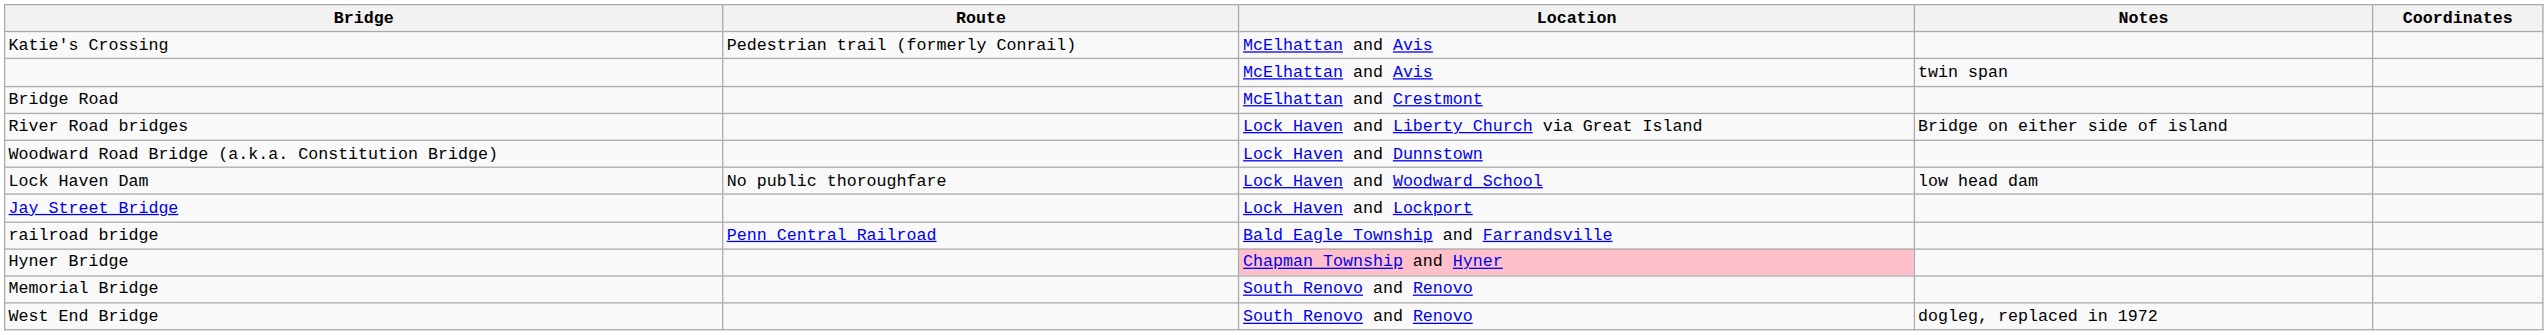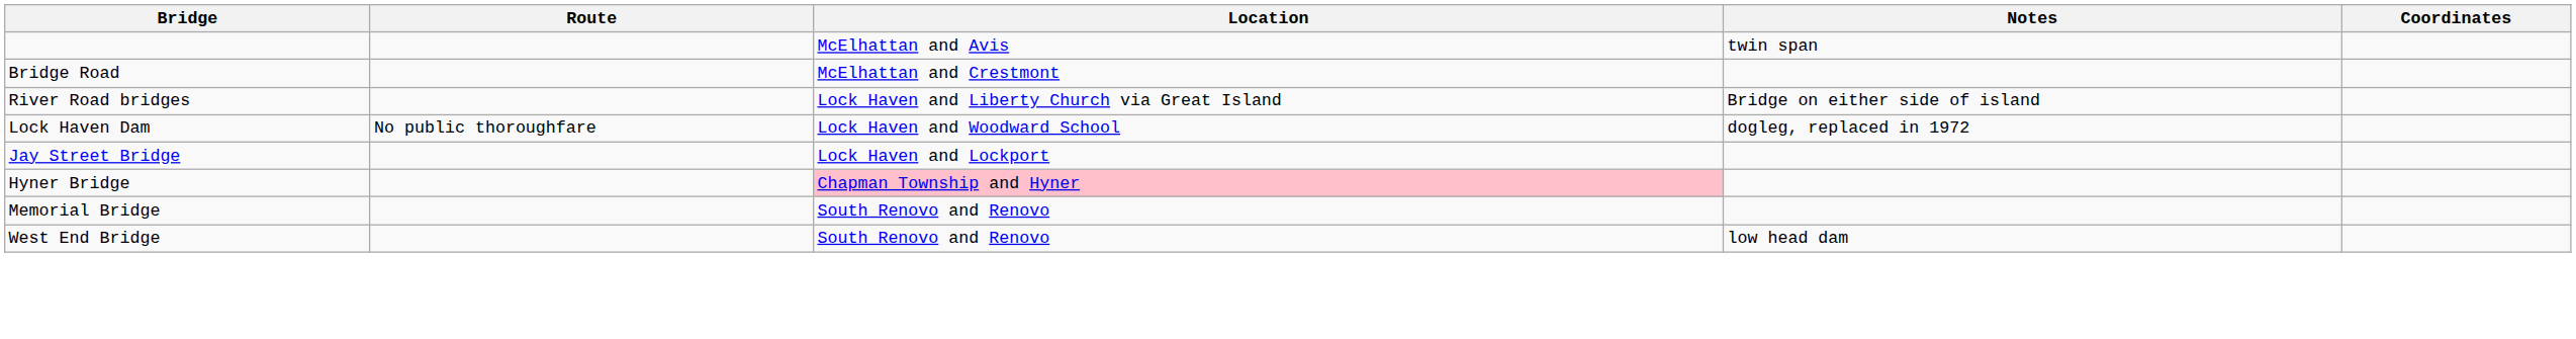 <table class="wikitable" style="width:100%">
 <tr>
 <th>Bridge</th>
 <th>Route</th>
 <th>Location</th>
 <th>Notes</th>
 <th>Coordinates</th>
-</tr>
-<tr>
-<td>Katie's Crossing</td>
-<td>Pedestrian trail (formerly Conrail)</td>
-<td><a href='#'>McElhattan</a> and <a href='#'>Avis</a></td>
-<td></td>
-<td></td>
 </tr>
 <tr>
 <td></td>
 <td></td>
 <td><a href='#'>McElhattan</a> and <a href='#'>Avis</a></td>
 <td>twin span</td>
 <td></td>
 </tr>
 <tr>
 <td>Bridge Road</td>
 <td></td>
 <td><a href='#'>McElhattan</a> and <a href='#'>Crestmont</a></td>
 <td></td>
 <td></td>
 </tr>
 <tr>
 <td>River Road bridges</td>
 <td></td>
 <td><a href='#'>Lock Haven</a> and <a href='#'>Liberty Church</a> via Great Island</td>
 <td>Bridge on either side of island</td>
 <td></td>
 </tr>
 <tr>
-<td>Woodward Road Bridge  (a.k.a. Constitution Bridge)</td>
-<td></td>
-<td><a href='#'>Lock Haven</a> and <a href='#'>Dunnstown</a></td>
-<td></td>
-<td></td>
-</tr>
-<tr>
 <td>Lock Haven Dam</td>
 <td>No public thoroughfare</td>
 <td><a href='#'>Lock Haven</a> and <a href='#'>Woodward School</a></td>
-<td>low head dam</td>
+<td>dogleg, replaced in 1972</td>
 <td></td>
 </tr>
 <tr>
 <td><a href='#'>Jay Street Bridge</a></td>
 <td></td>
 <td><a href='#'>Lock Haven</a> and <a href='#'>Lockport</a></td>
-<td></td>
-<td></td>
-</tr>
-<tr>
-<td>railroad bridge</td>
-<td><a href='#'>Penn Central Railroad</a></td>
-<td><a href='#'>Bald Eagle Township</a> and <a href='#'>Farrandsville</a></td>
 <td></td>
 <td></td>
 </tr>
 <tr>
 <td>Hyner Bridge</td>
 <td></td>
 <td style="background: pink;"><a href='#'>Chapman Township</a> and <a href='#'>Hyner</a></td>
 <td></td>
 <td></td>
 </tr>
 <tr>
 <td>Memorial Bridge</td>
 <td></td>
 <td><a href='#'>South Renovo</a> and <a href='#'>Renovo</a></td>
 <td></td>
 <td></td>
 </tr>
 <tr>
 <td>West End Bridge</td>
 <td></td>
 <td><a href='#'>South Renovo</a> and <a href='#'>Renovo</a></td>
-<td>dogleg, replaced in 1972</td>
+<td>low head dam</td>
 <td></td>
 </tr>
 </table>
